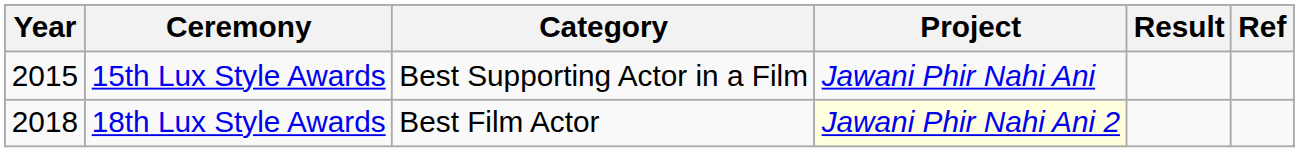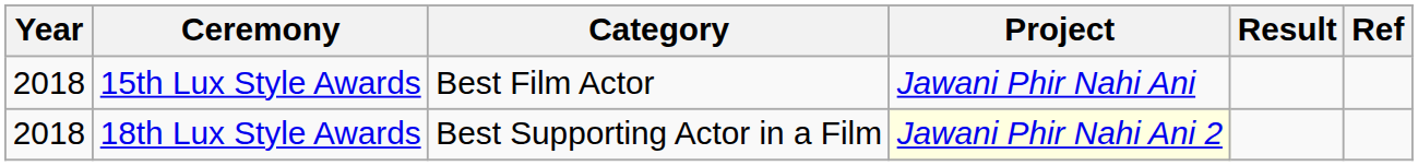 <table class="wikitable style">
 <tr>
 <th>Year</th>
 <th>Ceremony</th>
 <th>Category</th>
 <th>Project</th>
 <th>Result</th>
 <th>Ref</th>
 </tr>
 <tr>
-<td>2015</td>
+<td>2018</td>
 <td><a href='#'>15th Lux Style Awards</a></td>
-<td>Best Supporting Actor in a Film</td>
+<td>Best Film Actor</td>
 <td><em><a href='#'>Jawani Phir Nahi Ani</a> </em></td>
 <td></td>
 <td></td>
 </tr>
 <tr>
 <td>2018</td>
 <td><a href='#'>18th Lux Style Awards</a></td>
-<td>Best Film Actor</td>
+<td>Best Supporting Actor in a Film</td>
 <td style="background: lightyellow;"><em><a href='#'>Jawani Phir Nahi Ani 2</a></em></td>
 <td></td>
 <td></td>
 </tr>
 </table>
